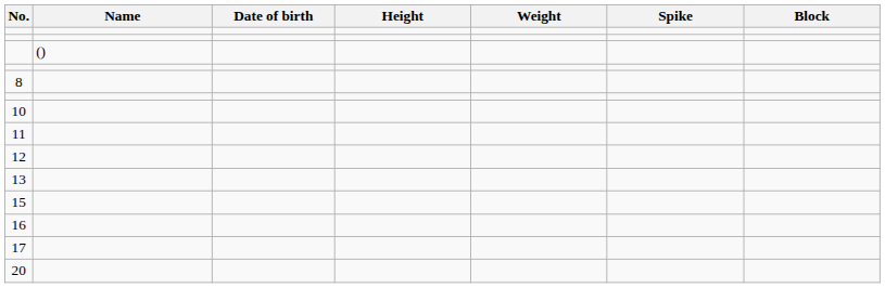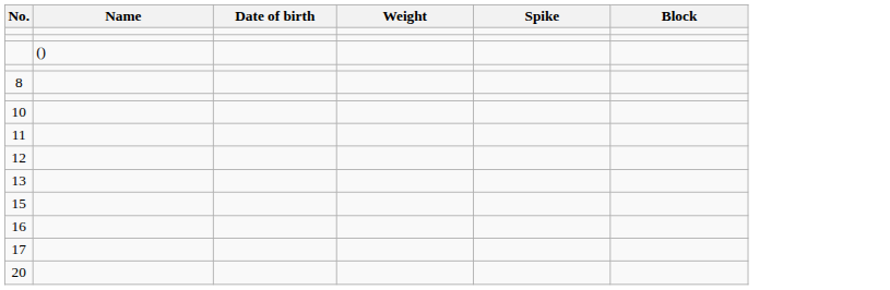 <table class="wikitable sortable" style="font-size:100%; text-align:center;">
 <tr>
 <th>No.</th>
 <th style="width:12em">Name</th>
 <th style="width:8em">Date of birth</th>
-<th style="width:9em">Height</th>
 <th style="width:9em">Weight</th>
 <th style="width:9em">Spike</th>
 <th style="width:9em">Block</th>
 </tr>
 <tr>
 <td></td>
 <td align=left> </td>
 <td align=right></td>
 <td></td>
 <td></td>
 <td></td>
-<td></td>
 </tr>
 <tr>
 <td></td>
 <td align=left> </td>
 <td align=right></td>
-<td></td>
 <td></td>
 <td></td>
 <td></td>
 </tr>
 <tr>
 <td></td>
 <td align=left>  ()</td>
 <td align=right></td>
 <td></td>
 <td></td>
 <td></td>
-<td></td>
 </tr>
 <tr>
 <td></td>
 <td align=left> </td>
 <td align=right></td>
-<td></td>
 <td></td>
 <td></td>
 <td></td>
 </tr>
 <tr>
 <td>8</td>
 <td align=left> </td>
 <td align=right></td>
 <td></td>
 <td></td>
 <td></td>
-<td></td>
 </tr>
 <tr>
 <td></td>
 <td align=left> </td>
 <td align=right></td>
-<td></td>
 <td></td>
 <td></td>
 <td></td>
 </tr>
 <tr>
 <td>10</td>
 <td align=left> </td>
 <td align=right></td>
 <td></td>
 <td></td>
 <td></td>
-<td></td>
 </tr>
 <tr>
 <td>11</td>
 <td align=left> </td>
 <td align=right></td>
-<td></td>
 <td></td>
 <td></td>
 <td></td>
 </tr>
 <tr>
 <td>12</td>
 <td align=left> </td>
 <td align=right></td>
 <td></td>
 <td></td>
 <td></td>
-<td></td>
 </tr>
 <tr>
 <td>13</td>
 <td align=left> </td>
 <td align=right></td>
-<td></td>
 <td></td>
 <td></td>
 <td></td>
 </tr>
 <tr>
 <td>15</td>
 <td align=left> </td>
 <td align=right></td>
 <td></td>
 <td></td>
 <td></td>
-<td></td>
 </tr>
 <tr>
 <td>16</td>
 <td align=left> </td>
 <td align=right></td>
-<td></td>
 <td></td>
 <td></td>
 <td></td>
 </tr>
 <tr>
 <td>17</td>
 <td align=left> </td>
 <td align=right></td>
 <td></td>
 <td></td>
 <td></td>
-<td></td>
 </tr>
 <tr>
 <td>20</td>
 <td align=left> </td>
 <td align=right></td>
 <td></td>
 <td></td>
 <td></td>
-<td></td>
 </tr>
 </table>
